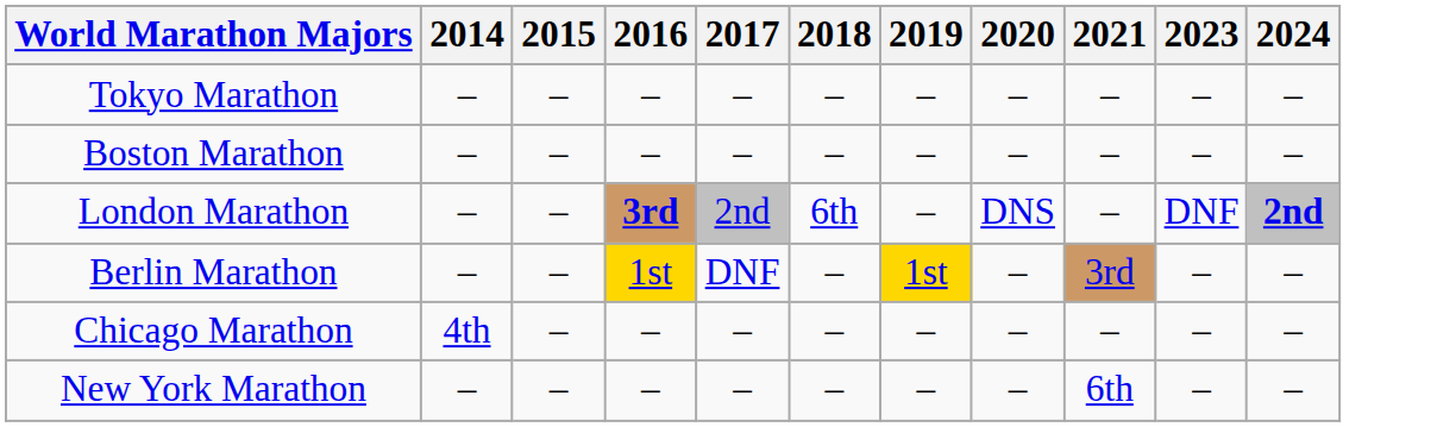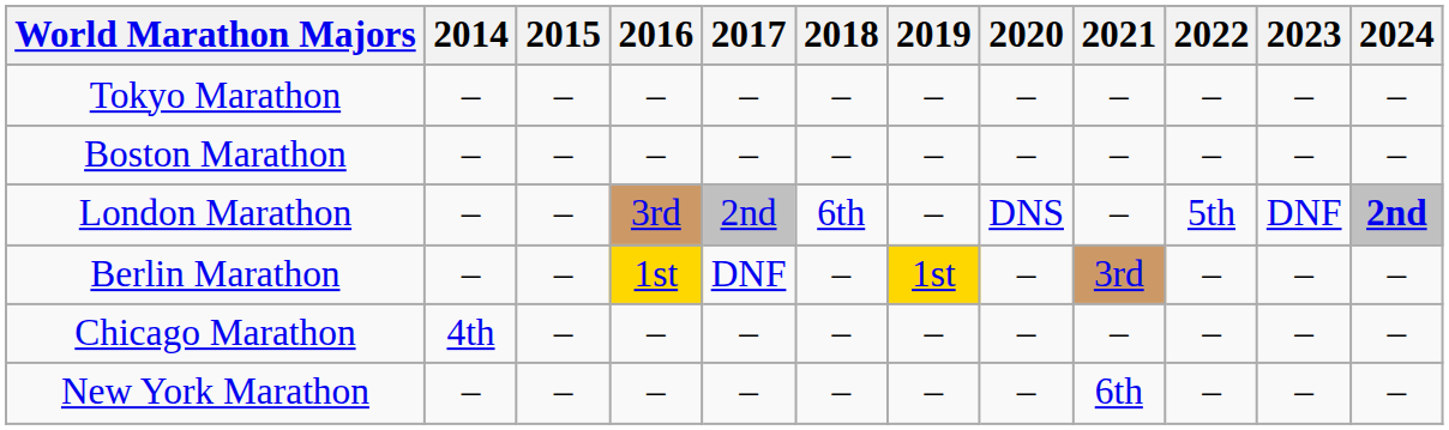 <table class="wikitable" style="text-align:center;">
 <tr>
 <th><a href='#'>World Marathon Majors</a></th>
 <th>2014</th>
 <th>2015</th>
 <th>2016</th>
 <th>2017</th>
 <th>2018</th>
 <th>2019</th>
 <th>2020</th>
 <th>2021</th>
+<th>2022</th>
 <th>2023</th>
 <th>2024</th>
 </tr>
 <tr>
 <td><a href='#'>Tokyo Marathon</a></td>
+<td>–</td>
 <td>–</td>
 <td>–</td>
 <td>–</td>
 <td>–</td>
 <td>–</td>
 <td>–</td>
 <td>–</td>
 <td>–</td>
 <td>–</td>
 <td>–</td>
 </tr>
 <tr>
 <td><a href='#'>Boston Marathon</a></td>
 <td>–</td>
 <td>–</td>
 <td>–</td>
 <td>–</td>
 <td>–</td>
 <td>–</td>
 <td>–</td>
 <td>–</td>
 <td>–</td>
 <td>–</td>
+<td>–</td>
 </tr>
 <tr>
 <td><a href='#'>London Marathon</a></td>
 <td>–</td>
 <td>–</td>
-<td bgcolor="cc9966"><strong><a href='#'>3rd</a></strong></td>
+<td bgcolor="cc9966"><a href='#'>3rd</a></td>
 <td bgcolor=silver><a href='#'>2nd</a></td>
 <td><a href='#'>6th</a></td>
 <td>–</td>
 <td><a href='#'>DNS</a></td>
 <td>–</td>
+<td><a href='#'>5th</a></td>
 <td><a href='#'>DNF</a></td>
 <td bgcolor=silver><strong><a href='#'>2nd</a></strong></td>
 </tr>
 <tr>
 <td><a href='#'>Berlin Marathon</a></td>
 <td>–</td>
 <td>–</td>
 <td bgcolor=gold><a href='#'>1st</a></td>
 <td><a href='#'>DNF</a></td>
 <td>–</td>
 <td bgcolor=gold><a href='#'>1st</a></td>
 <td>–</td>
 <td bgcolor="cc9966"><a href='#'>3rd</a></td>
 <td>–</td>
 <td>–</td>
+<td>–</td>
 </tr>
 <tr>
 <td><a href='#'>Chicago Marathon</a></td>
 <td><a href='#'>4th</a></td>
+<td>–</td>
 <td>–</td>
 <td>–</td>
 <td>–</td>
 <td>–</td>
 <td>–</td>
 <td>–</td>
 <td>–</td>
 <td>–</td>
 <td>–</td>
 </tr>
 <tr>
 <td><a href='#'>New York Marathon</a></td>
 <td>–</td>
 <td>–</td>
 <td>–</td>
 <td>–</td>
 <td>–</td>
 <td>–</td>
 <td>–</td>
 <td><a href='#'>6th</a></td>
 <td>–</td>
 <td>–</td>
+<td>–</td>
 </tr>
 </table>
